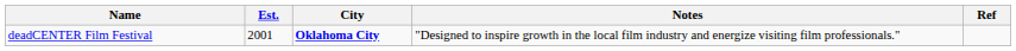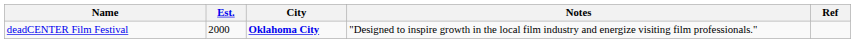 <table class="wikitable sortable" width=100%>
 <tr>
 <th style="width:20%;">Name</th>
 <th style="width:4%;"><a href='#'>Est.</a></th>
 <th style="width:10%;">City</th>
 <th style="width:46%;">Notes</th>
 <th style="width:4%;">Ref</th>
 </tr>
 <tr>
 <td><a href='#'>deadCENTER Film Festival</a></td>
-<td>2001</td>
+<td>2000</td>
 <td><strong><a href='#'>Oklahoma City</a></strong></td>
 <td>"Designed to inspire growth in the local film industry and energize visiting film professionals."</td>
 <td></td>
 </tr>
 </table>
